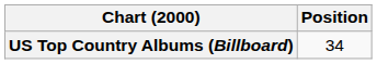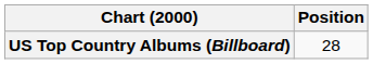 <table class="wikitable plainrowheaders" style="text-align:center">
 <tr>
 <th scope="col">Chart (2000)</th>
 <th scope="col">Position</th>
 </tr>
 <tr>
 <th scope="row">US Top Country Albums (<em>Billboard</em>)</th>
-<td>34</td>
+<td>28</td>
 </tr>
 </table>
